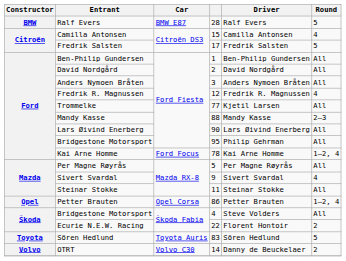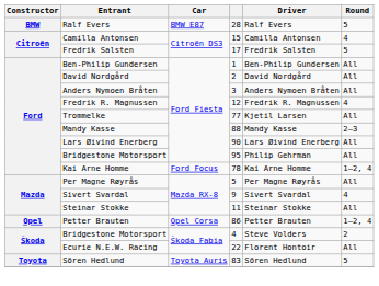 <table class="wikitable" style="font-size:85%;">
 <tr>
 <th>Constructor</th>
 <th>Entrant</th>
 <th>Car</th>
 <th></th>
 <th>Driver</th>
 <th>Round</th>
 </tr>
 <tr>
 <th><a href='#'>BMW</a></th>
 <td> Ralf Evers</td>
 <td><a href='#'>BMW E87</a></td>
 <td>28</td>
 <td> Ralf Evers</td>
 <td>5</td>
 </tr>
 <tr>
 <th rowspan=2><a href='#'>Citroën</a></th>
 <td> Camilla Antonsen</td>
 <td rowspan=2><a href='#'>Citroën DS3</a></td>
 <td>15</td>
 <td> Camilla Antonsen</td>
 <td>4</td>
 </tr>
 <tr>
 <td> Fredrik Salsten</td>
 <td>17</td>
 <td> Fredrik Salsten</td>
 <td>5</td>
 </tr>
 <tr>
 <th rowspan=9><a href='#'>Ford</a></th>
 <td> Ben-Philip Gundersen</td>
 <td rowspan=8><a href='#'>Ford Fiesta</a></td>
 <td>1</td>
 <td> Ben-Philip Gundersen</td>
 <td>All</td>
 </tr>
 <tr>
 <td> David Nordgård</td>
 <td>2</td>
 <td> David Nordgård</td>
 <td>All</td>
 </tr>
 <tr>
 <td> Anders Nymoen Bråten</td>
 <td>3</td>
 <td> Anders Nymoen Bråten</td>
 <td>All</td>
 </tr>
 <tr>
 <td> Fredrik R. Magnussen</td>
 <td>12</td>
 <td> Fredrik R. Magnussen</td>
 <td>4</td>
 </tr>
 <tr>
 <td> Trommelke</td>
 <td>77</td>
 <td> Kjetil Larsen</td>
 <td>All</td>
 </tr>
 <tr>
 <td> Mandy Kasse</td>
 <td>88</td>
 <td> Mandy Kasse</td>
 <td>2–3</td>
 </tr>
 <tr>
 <td> Lars Øivind Enerberg</td>
 <td>90</td>
 <td> Lars Øivind Enerberg</td>
 <td>All</td>
 </tr>
 <tr>
 <td> Bridgestone Motorsport</td>
 <td>95</td>
 <td> Philip Gehrman</td>
 <td>All</td>
 </tr>
 <tr>
 <td> Kai Arne Homme</td>
 <td><a href='#'>Ford Focus</a></td>
 <td>78</td>
 <td> Kai Arne Homme</td>
 <td>1–2, 4</td>
 </tr>
 <tr>
 <th rowspan=3><a href='#'>Mazda</a></th>
 <td> Per Magne Røyrås</td>
 <td rowspan=3><a href='#'>Mazda RX-8</a></td>
 <td>5</td>
 <td> Per Magne Røyrås</td>
 <td>All</td>
 </tr>
 <tr>
 <td> Sivert Svardal</td>
 <td>9</td>
 <td> Sivert Svardal</td>
 <td>4</td>
 </tr>
 <tr>
 <td> Steinar Stokke</td>
 <td>11</td>
 <td> Steinar Stokke</td>
 <td>All</td>
 </tr>
 <tr>
 <th><a href='#'>Opel</a></th>
 <td> Petter Brauten</td>
 <td><a href='#'>Opel Corsa</a></td>
 <td>86</td>
 <td> Petter Brauten</td>
 <td>1–2, 4</td>
 </tr>
 <tr>
 <th rowspan=2><a href='#'>Škoda</a></th>
 <td> Bridgestone Motorsport</td>
 <td rowspan=2><a href='#'>Škoda Fabia</a></td>
 <td>4</td>
 <td> Steve Volders</td>
-<td>All</td>
+<td>2</td>
 </tr>
 <tr>
 <td> Ecurie N.E.W. Racing</td>
 <td>22</td>
 <td> Florent Hontoir</td>
-<td>2</td>
+<td>All</td>
 </tr>
 <tr>
 <th><a href='#'>Toyota</a></th>
 <td> Sören Hedlund</td>
 <td><a href='#'>Toyota Auris</a></td>
 <td>83</td>
 <td> Sören Hedlund</td>
 <td>5</td>
 </tr>
 <tr>
-<th><a href='#'>Volvo</a></th>
-<td> OTRT</td>
-<td><a href='#'>Volvo C30</a></td>
-<td>14</td>
-<td> Danny de Beuckelaer</td>
-<td>2</td>
-</tr>
-<tr>
 </tr>
 </table>
